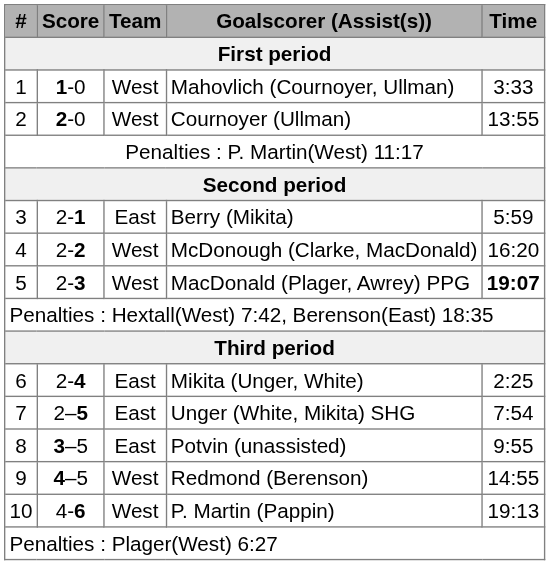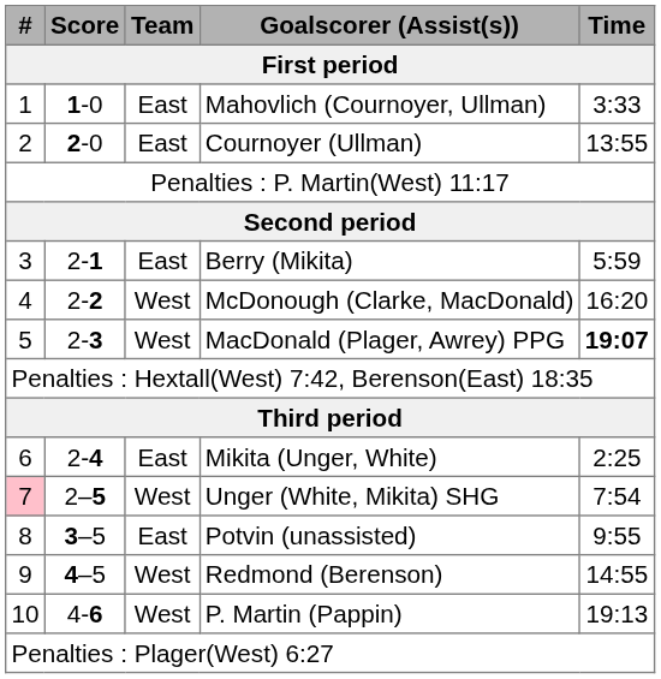 <table cellpadding="3" cellspacing="1" border="1" style="font-size: 95%; text-align: center; border: gray solid 1px; border-collapse: collapse;">
 <tr bgcolor="B2B2B2">
 <th>#</th>
 <th>Score</th>
 <th>Team</th>
 <th>Goalscorer (Assist(s))</th>
 <th>Time</th>
 </tr>
 <tr bgcolor="f0f0f0">
 <th colspan="5">First period</th>
 </tr>
 <tr>
 <td>1</td>
 <td><strong>1</strong>-0</td>
-<td>West</td>
+<td>East</td>
 <td align="left">Mahovlich (Cournoyer, Ullman)</td>
 <td>3:33</td>
 </tr>
 <tr>
 <td>2</td>
 <td><strong>2</strong>-0</td>
-<td>West</td>
+<td>East</td>
 <td align="left">Cournoyer (Ullman)</td>
 <td>13:55</td>
 </tr>
 <tr>
 <td colspan="5">Penalties : P. Martin(West) 11:17</td>
 </tr>
 <tr bgcolor="f0f0f0">
 <th colspan="6">Second period</th>
 </tr>
 <tr>
 <td>3</td>
 <td>2-<strong>1</strong></td>
 <td>East</td>
 <td align="left">Berry (Mikita)</td>
 <td>5:59</td>
 </tr>
 <tr>
 <td>4</td>
 <td>2-<strong>2</strong></td>
 <td>West</td>
 <td align="left">McDonough (Clarke, MacDonald)</td>
 <td>16:20</td>
 </tr>
 <tr>
 <td>5</td>
 <td>2-<strong>3</strong></td>
 <td>West</td>
 <td align="left">MacDonald (Plager, Awrey) PPG</td>
 <td><strong>19:07</strong></td>
 </tr>
 <tr>
 <td colspan="5" align="left">Penalties : Hextall(West) 7:42, Berenson(East) 18:35</td>
 </tr>
 <tr bgcolor="f0f0f0">
 <th colspan="5">Third period</th>
 </tr>
 <tr>
 <td>6</td>
 <td>2-<strong>4</strong></td>
 <td>East</td>
 <td align="left">Mikita (Unger, White)</td>
 <td>2:25</td>
 </tr>
 <tr>
-<td>7</td>
+<td style="background: pink;">7</td>
 <td>2–<strong>5</strong></td>
-<td>East</td>
+<td>West</td>
 <td align="left">Unger (White, Mikita) SHG</td>
 <td>7:54</td>
 </tr>
 <tr>
 <td>8</td>
 <td><strong>3</strong>–5</td>
 <td>East</td>
 <td align="left">Potvin (unassisted)</td>
 <td>9:55</td>
 </tr>
 <tr>
 <td>9</td>
 <td><strong>4</strong>–5</td>
 <td>West</td>
 <td align="left">Redmond (Berenson)</td>
 <td>14:55</td>
 </tr>
 <tr>
 <td>10</td>
 <td>4-<strong>6</strong></td>
 <td>West</td>
 <td align="left">P. Martin (Pappin)</td>
 <td>19:13</td>
 </tr>
 <tr>
 <td colspan="5" align="left">Penalties : Plager(West) 6:27</td>
 </tr>
 </table>
